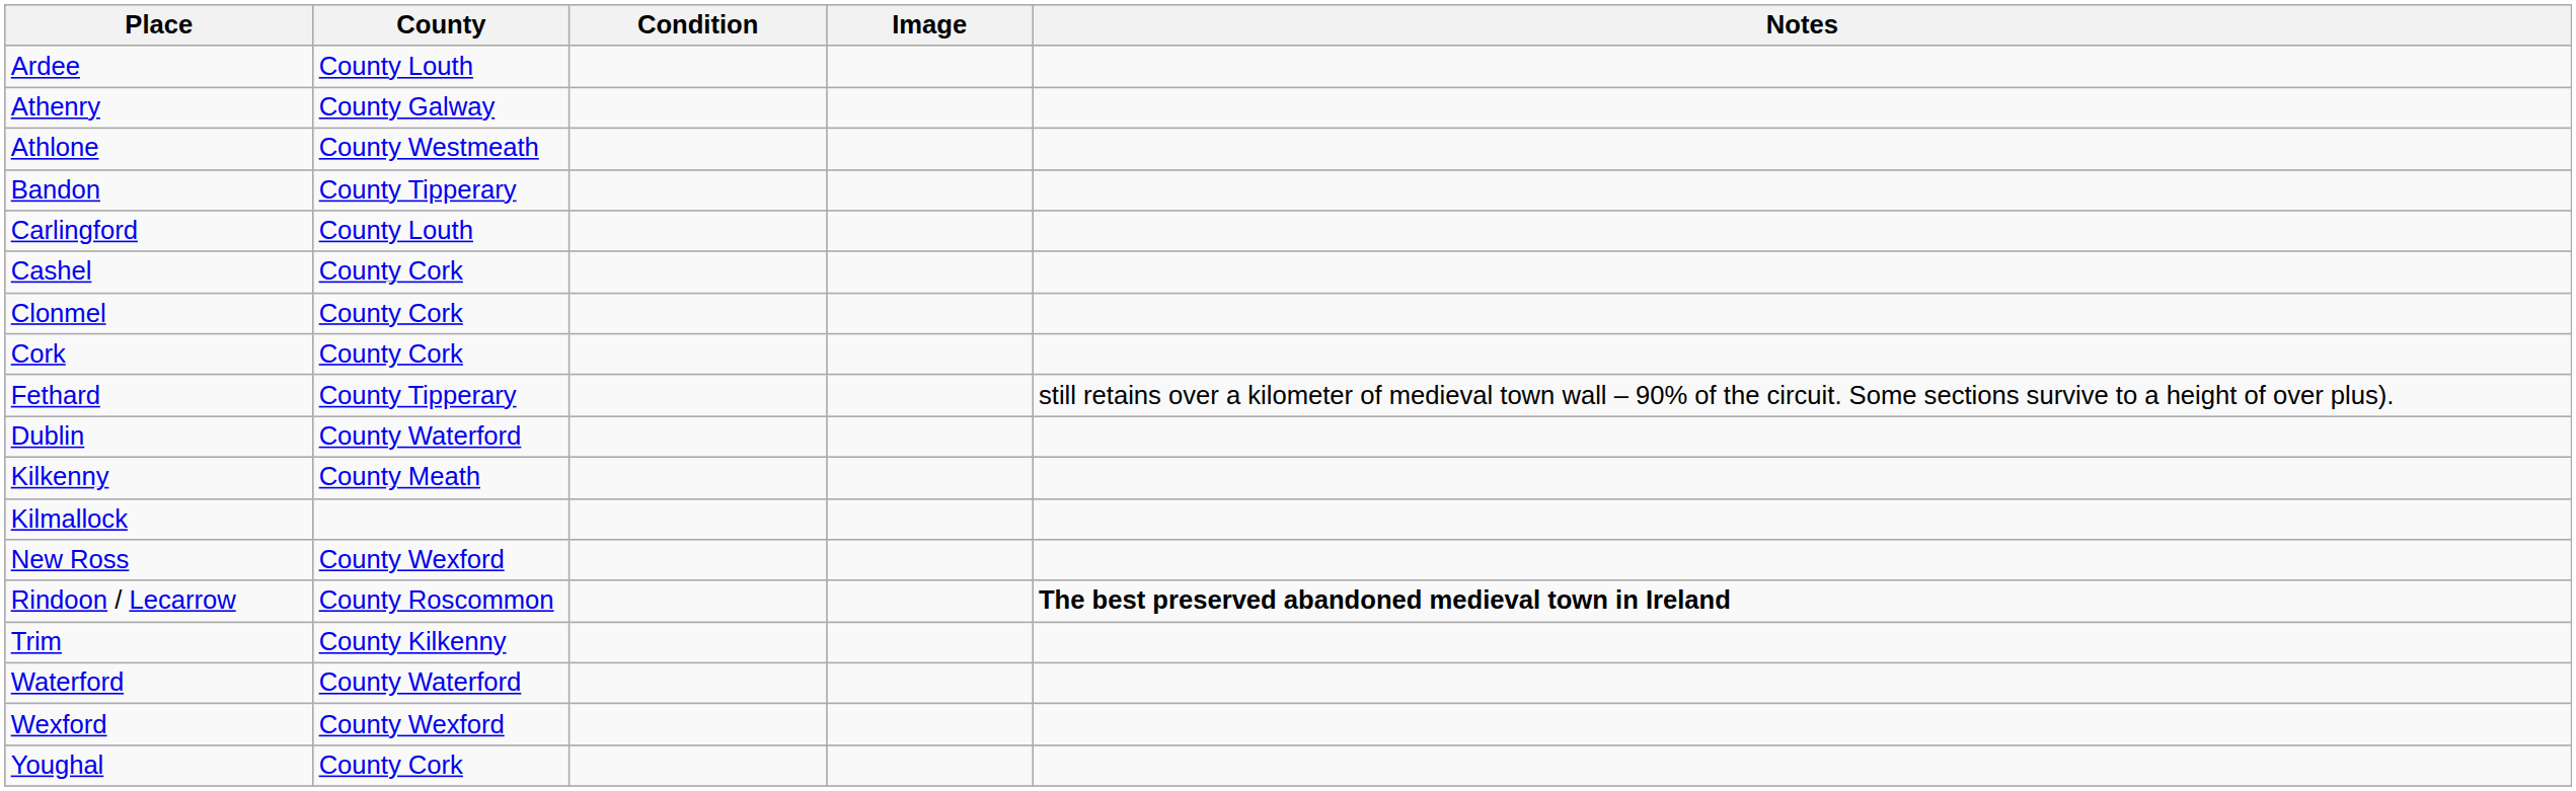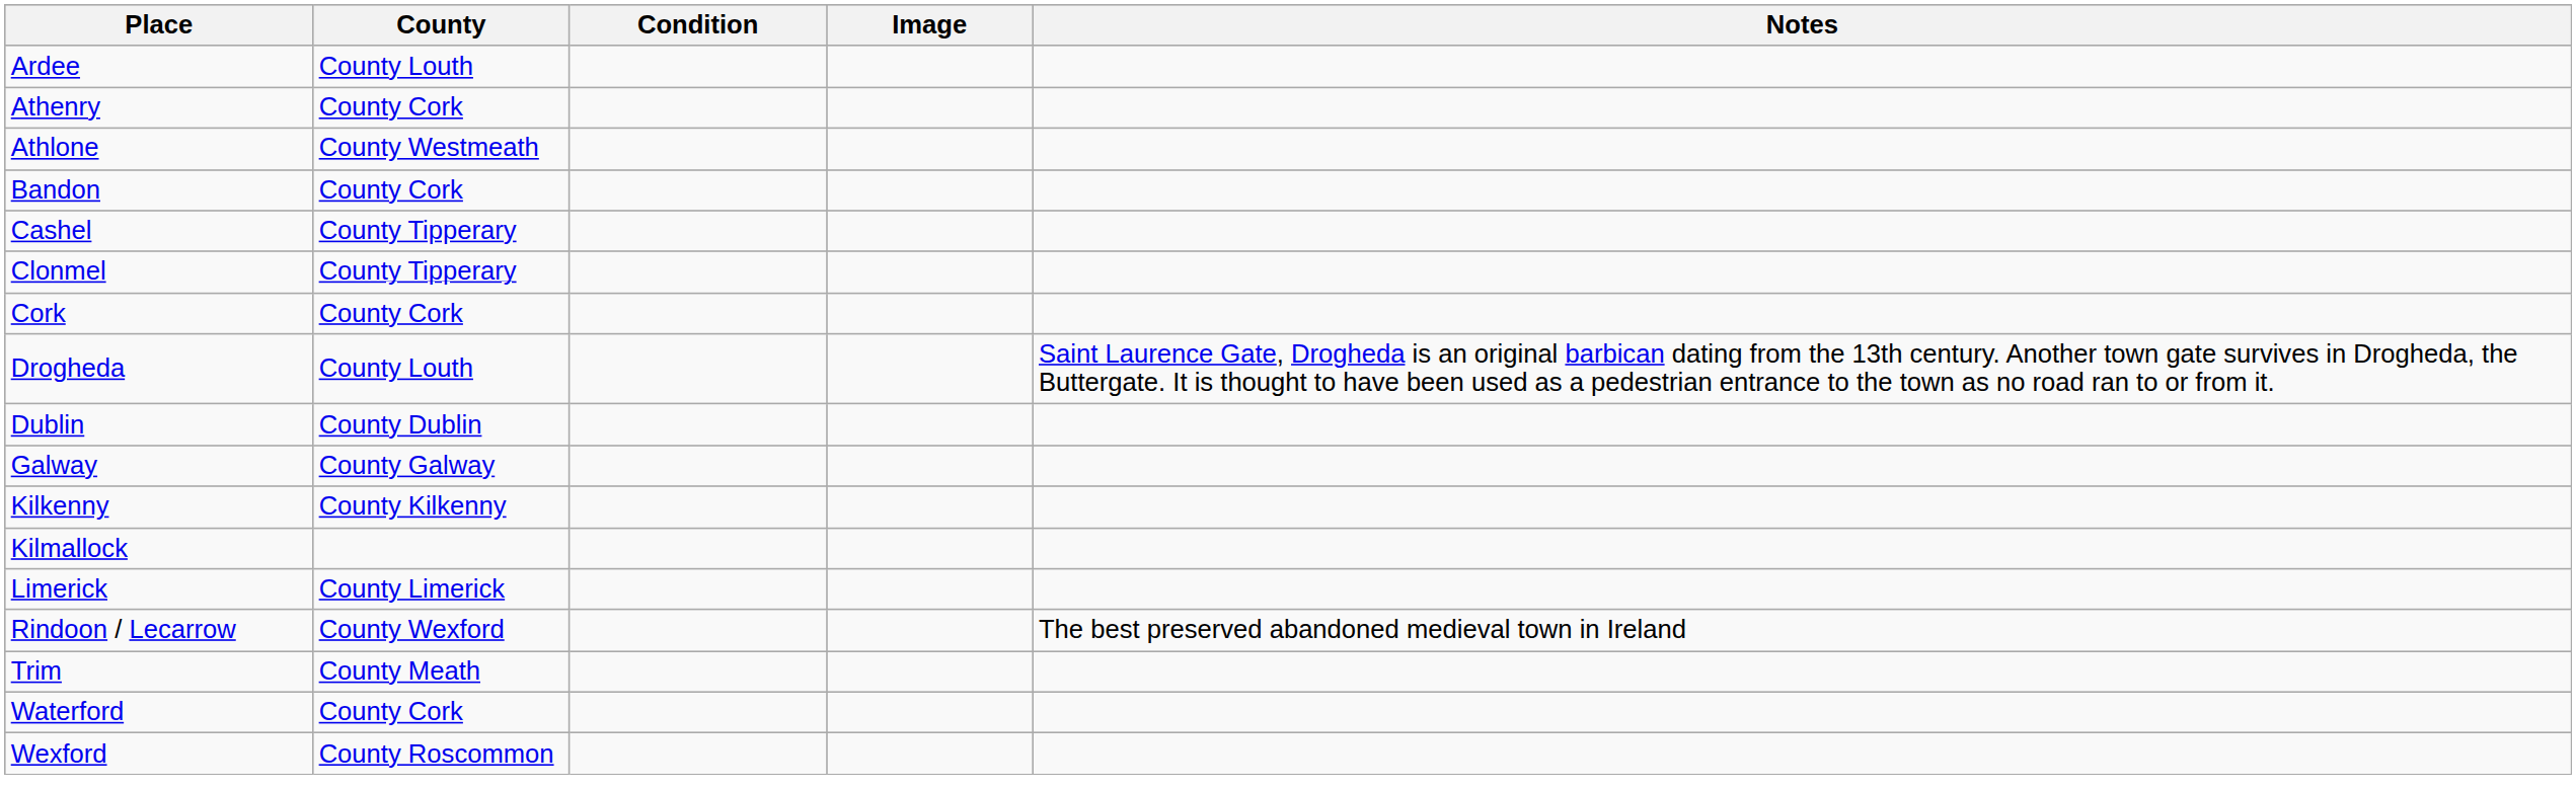 <table class="wikitable sortable" style="width:100%;">
 <tr>
 <th style="width:12%;">Place</th>
 <th style="width:10%;">County</th>
 <th style="width:10%;">Condition</th>
 <th class="unsortable" style="width:120px;">Image</th>
 <th class="unsortable">Notes</th>
 </tr>
 <tr>
 <td><a href='#'>Ardee</a></td>
 <td><a href='#'>County Louth</a></td>
 <td></td>
 <td></td>
 <td></td>
 </tr>
 <tr>
 <td><a href='#'>Athenry</a></td>
-<td><a href='#'>County Galway</a></td>
+<td><a href='#'>County Cork</a></td>
 <td></td>
 <td></td>
 <td></td>
 </tr>
 <tr>
 <td><a href='#'>Athlone</a></td>
 <td><a href='#'>County Westmeath</a></td>
 <td></td>
 <td></td>
 <td></td>
 </tr>
 <tr>
 <td><a href='#'>Bandon</a></td>
+<td><a href='#'>County Cork</a></td>
+<td></td>
+<td></td>
+<td></td>
+</tr>
+<tr>
+<td><a href='#'>Cashel</a></td>
 <td><a href='#'>County Tipperary</a></td>
 <td></td>
 <td></td>
 <td></td>
 </tr>
 <tr>
-<td><a href='#'>Carlingford</a></td>
-<td><a href='#'>County Louth</a></td>
-<td></td>
-<td></td>
-<td></td>
-</tr>
-<tr>
-<td><a href='#'>Cashel</a></td>
-<td><a href='#'>County Cork</a></td>
-<td></td>
-<td></td>
-<td></td>
-</tr>
-<tr>
 <td><a href='#'>Clonmel</a></td>
-<td><a href='#'>County Cork</a></td>
+<td><a href='#'>County Tipperary</a></td>
 <td></td>
 <td></td>
 <td></td>
 </tr>
 <tr>
 <td><a href='#'>Cork</a></td>
 <td><a href='#'>County Cork</a></td>
 <td></td>
 <td></td>
 <td></td>
 </tr>
 <tr>
-<td><a href='#'>Fethard</a></td>
-<td><a href='#'>County Tipperary</a></td>
+<td><a href='#'>Drogheda</a></td>
+<td><a href='#'>County Louth</a></td>
 <td></td>
 <td></td>
-<td>still retains over a kilometer of medieval town wall – 90% of the circuit. Some sections survive to a height of over plus).</td>
+<td><a href='#'>Saint Laurence Gate</a>, <a href='#'>Drogheda</a> is an original <a href='#'>barbican</a> dating from the 13th century.  Another town gate survives in Drogheda, the Buttergate. It is thought to have been used as a pedestrian entrance to the town as no road ran to or from it.</td>
 </tr>
 <tr>
 <td><a href='#'>Dublin</a></td>
-<td><a href='#'>County Waterford</a></td>
+<td><a href='#'>County Dublin</a></td>
+<td></td>
+<td></td>
+<td></td>
+</tr>
+<tr>
+<td><a href='#'>Galway</a></td>
+<td><a href='#'>County Galway</a></td>
 <td></td>
 <td></td>
 <td></td>
 </tr>
 <tr>
 <td><a href='#'>Kilkenny</a></td>
-<td><a href='#'>County Meath</a></td>
+<td><a href='#'>County Kilkenny</a></td>
 <td></td>
 <td></td>
 <td></td>
 </tr>
 <tr>
 <td><a href='#'>Kilmallock</a></td>
 <td></td>
 <td></td>
 <td></td>
 <td></td>
 </tr>
 <tr>
-<td><a href='#'>New Ross</a></td>
-<td><a href='#'>County Wexford</a></td>
+<td><a href='#'>Limerick</a></td>
+<td><a href='#'>County Limerick</a></td>
 <td></td>
 <td></td>
 <td></td>
 </tr>
 <tr>
 <td><a href='#'>Rindoon</a> / <a href='#'>Lecarrow</a></td>
-<td><a href='#'>County Roscommon</a></td>
+<td><a href='#'>County Wexford</a></td>
 <td></td>
 <td></td>
-<td><strong>The best preserved abandoned medieval town in Ireland</strong></td>
+<td>The best preserved abandoned medieval town in Ireland</td>
 </tr>
 <tr>
 <td><a href='#'>Trim</a></td>
-<td><a href='#'>County Kilkenny</a></td>
+<td><a href='#'>County Meath</a></td>
 <td></td>
 <td></td>
 <td></td>
 </tr>
 <tr>
 <td><a href='#'>Waterford</a></td>
-<td><a href='#'>County Waterford</a></td>
+<td><a href='#'>County Cork</a></td>
 <td></td>
 <td></td>
 <td></td>
 </tr>
 <tr>
 <td><a href='#'>Wexford</a></td>
-<td><a href='#'>County Wexford</a></td>
-<td></td>
-<td></td>
-<td></td>
-</tr>
-<tr>
-<td><a href='#'>Youghal</a></td>
-<td><a href='#'>County Cork</a></td>
+<td><a href='#'>County Roscommon</a></td>
 <td></td>
 <td></td>
 <td></td>
 </tr>
 </table>
